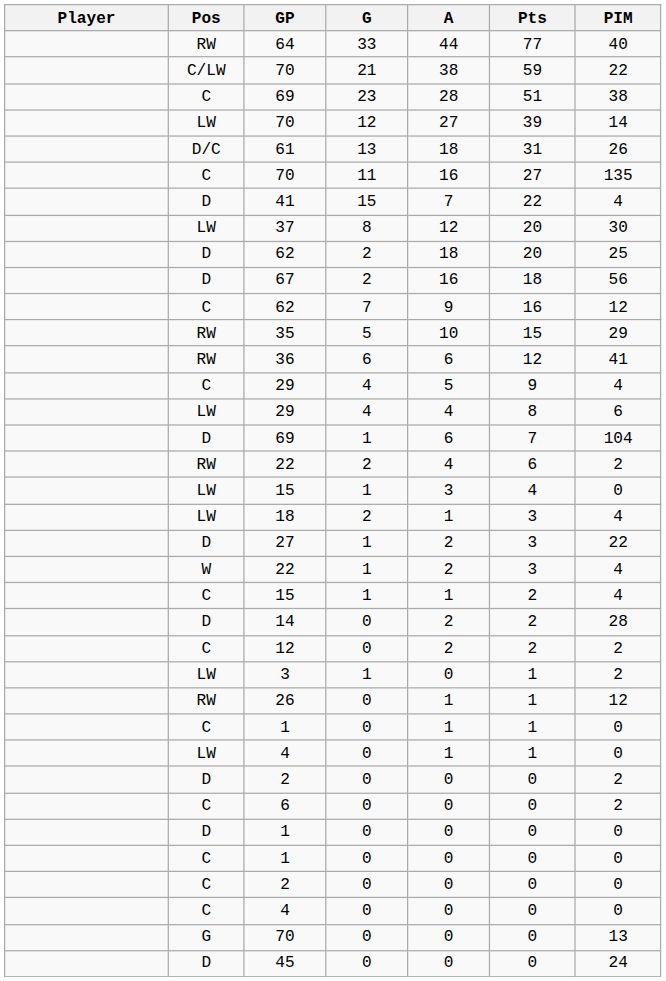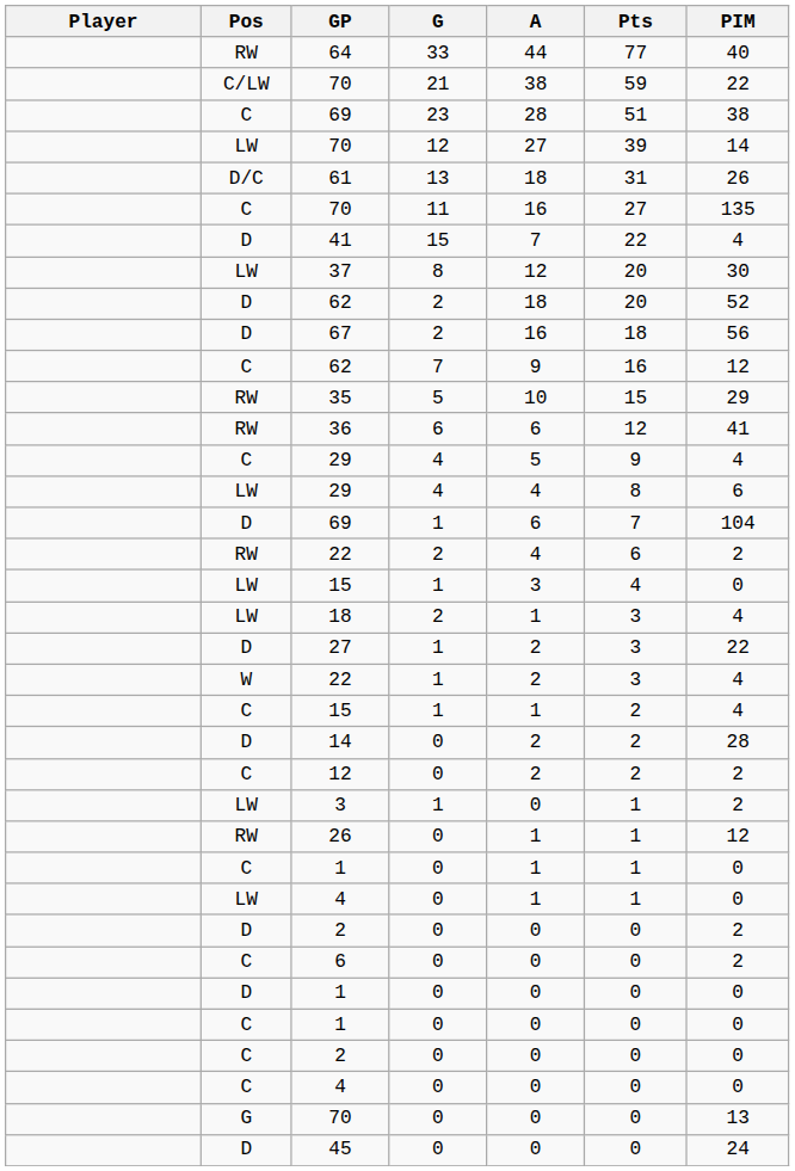 <table class="wikitable sortable" width="60%">
 <tr ALIGN="center">
 <th bgcolor="#DDDDFF" width="10%">Player</th>
 <th bgcolor="#DDDDFF" width="3%" title="Position">Pos</th>
 <th bgcolor="#DDDDFF" width="5%" title="Games played">GP</th>
 <th bgcolor="#DDDDFF" width="5%" title="Goals">G</th>
 <th bgcolor="#DDDDFF" width="5%" title="Assists">A</th>
 <th bgcolor="#DDDDFF" width="5%" title="Points">Pts</th>
 <th bgcolor="#DDDDFF" width="5%" title="Penalties in Minutes">PIM</th>
 </tr>
 <tr align="center">
 <td align="right"></td>
 <td>RW</td>
 <td>64</td>
 <td>33</td>
 <td>44</td>
 <td>77</td>
 <td>40</td>
 </tr>
 <tr align="center">
 <td align="right"></td>
 <td>C/LW</td>
 <td>70</td>
 <td>21</td>
 <td>38</td>
 <td>59</td>
 <td>22</td>
 </tr>
 <tr align="center">
 <td align="right"></td>
 <td>C</td>
 <td>69</td>
 <td>23</td>
 <td>28</td>
 <td>51</td>
 <td>38</td>
 </tr>
 <tr align="center">
 <td align="right"></td>
 <td>LW</td>
 <td>70</td>
 <td>12</td>
 <td>27</td>
 <td>39</td>
 <td>14</td>
 </tr>
 <tr align="center">
 <td align="right"></td>
 <td>D/C</td>
 <td>61</td>
 <td>13</td>
 <td>18</td>
 <td>31</td>
 <td>26</td>
 </tr>
 <tr align="center">
 <td align="right"></td>
 <td>C</td>
 <td>70</td>
 <td>11</td>
 <td>16</td>
 <td>27</td>
 <td>135</td>
 </tr>
 <tr align="center">
 <td align="right"></td>
 <td>D</td>
 <td>41</td>
 <td>15</td>
 <td>7</td>
 <td>22</td>
 <td>4</td>
 </tr>
 <tr align="center">
 <td align="right"></td>
 <td>LW</td>
 <td>37</td>
 <td>8</td>
 <td>12</td>
 <td>20</td>
 <td>30</td>
 </tr>
 <tr align="center">
 <td align="right"></td>
 <td>D</td>
 <td>62</td>
 <td>2</td>
 <td>18</td>
 <td>20</td>
-<td>25</td>
+<td>52</td>
 </tr>
 <tr align="center">
 <td align="right"></td>
 <td>D</td>
 <td>67</td>
 <td>2</td>
 <td>16</td>
 <td>18</td>
 <td>56</td>
 </tr>
 <tr align="center">
 <td align="right"></td>
 <td>C</td>
 <td>62</td>
 <td>7</td>
 <td>9</td>
 <td>16</td>
 <td>12</td>
 </tr>
 <tr align="center">
 <td align="right"></td>
 <td>RW</td>
 <td>35</td>
 <td>5</td>
 <td>10</td>
 <td>15</td>
 <td>29</td>
 </tr>
 <tr align="center">
 <td align="right"></td>
 <td>RW</td>
 <td>36</td>
 <td>6</td>
 <td>6</td>
 <td>12</td>
 <td>41</td>
 </tr>
 <tr align="center">
 <td align="right"></td>
 <td>C</td>
 <td>29</td>
 <td>4</td>
 <td>5</td>
 <td>9</td>
 <td>4</td>
 </tr>
 <tr align="center">
 <td align="right"></td>
 <td>LW</td>
 <td>29</td>
 <td>4</td>
 <td>4</td>
 <td>8</td>
 <td>6</td>
 </tr>
 <tr align="center">
 <td align="right"></td>
 <td>D</td>
 <td>69</td>
 <td>1</td>
 <td>6</td>
 <td>7</td>
 <td>104</td>
 </tr>
 <tr align="center">
 <td align="right"></td>
 <td>RW</td>
 <td>22</td>
 <td>2</td>
 <td>4</td>
 <td>6</td>
 <td>2</td>
 </tr>
 <tr align="center">
 <td align="right"></td>
 <td>LW</td>
 <td>15</td>
 <td>1</td>
 <td>3</td>
 <td>4</td>
 <td>0</td>
 </tr>
 <tr align="center">
 <td align="right"></td>
 <td>LW</td>
 <td>18</td>
 <td>2</td>
 <td>1</td>
 <td>3</td>
 <td>4</td>
 </tr>
 <tr align="center">
 <td align="right"></td>
 <td>D</td>
 <td>27</td>
 <td>1</td>
 <td>2</td>
 <td>3</td>
 <td>22</td>
 </tr>
 <tr align="center">
 <td align="right"></td>
 <td>W</td>
 <td>22</td>
 <td>1</td>
 <td>2</td>
 <td>3</td>
 <td>4</td>
 </tr>
 <tr align="center">
 <td align="right"></td>
 <td>C</td>
 <td>15</td>
 <td>1</td>
 <td>1</td>
 <td>2</td>
 <td>4</td>
 </tr>
 <tr align="center">
 <td align="right"></td>
 <td>D</td>
 <td>14</td>
 <td>0</td>
 <td>2</td>
 <td>2</td>
 <td>28</td>
 </tr>
 <tr align="center">
 <td align="right"></td>
 <td>C</td>
 <td>12</td>
 <td>0</td>
 <td>2</td>
 <td>2</td>
 <td>2</td>
 </tr>
 <tr align="center">
 <td align="right"></td>
 <td>LW</td>
 <td>3</td>
 <td>1</td>
 <td>0</td>
 <td>1</td>
 <td>2</td>
 </tr>
 <tr align="center">
 <td align="right"></td>
 <td>RW</td>
 <td>26</td>
 <td>0</td>
 <td>1</td>
 <td>1</td>
 <td>12</td>
 </tr>
 <tr align="center">
 <td align="right"></td>
 <td>C</td>
 <td>1</td>
 <td>0</td>
 <td>1</td>
 <td>1</td>
 <td>0</td>
 </tr>
 <tr align="center">
 <td align="right"></td>
 <td>LW</td>
 <td>4</td>
 <td>0</td>
 <td>1</td>
 <td>1</td>
 <td>0</td>
 </tr>
 <tr align="center">
 <td align="right"></td>
 <td>D</td>
 <td>2</td>
 <td>0</td>
 <td>0</td>
 <td>0</td>
 <td>2</td>
 </tr>
 <tr align="center">
 <td align="right"></td>
 <td>C</td>
 <td>6</td>
 <td>0</td>
 <td>0</td>
 <td>0</td>
 <td>2</td>
 </tr>
 <tr align="center">
 <td align="right"></td>
 <td>D</td>
 <td>1</td>
 <td>0</td>
 <td>0</td>
 <td>0</td>
 <td>0</td>
 </tr>
 <tr align="center">
 <td align="right"></td>
 <td>C</td>
 <td>1</td>
 <td>0</td>
 <td>0</td>
 <td>0</td>
 <td>0</td>
 </tr>
 <tr align="center">
 <td align="right"></td>
 <td>C</td>
 <td>2</td>
 <td>0</td>
 <td>0</td>
 <td>0</td>
 <td>0</td>
 </tr>
 <tr align="center">
 <td align="right"></td>
 <td>C</td>
 <td>4</td>
 <td>0</td>
 <td>0</td>
 <td>0</td>
 <td>0</td>
 </tr>
 <tr align="center">
 <td align="right"></td>
 <td>G</td>
 <td>70</td>
 <td>0</td>
 <td>0</td>
 <td>0</td>
 <td>13</td>
 </tr>
 <tr align="center">
 <td align="right"></td>
 <td>D</td>
 <td>45</td>
 <td>0</td>
 <td>0</td>
 <td>0</td>
 <td>24</td>
 </tr>
 </table>
